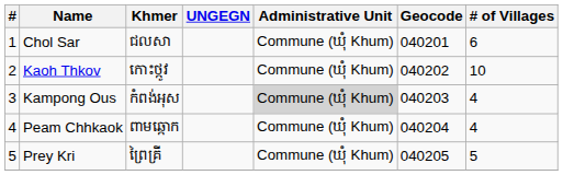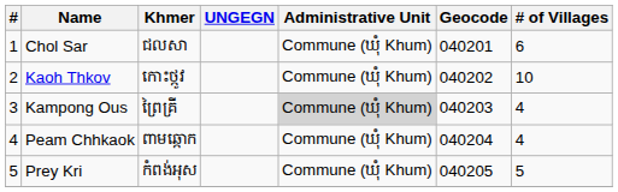 <table class="wikitable sortable">
 <tr>
 <th>#</th>
 <th>Name</th>
 <th>Khmer</th>
 <th><a href='#'>UNGEGN</a></th>
 <th>Administrative Unit</th>
 <th>Geocode</th>
 <th># of Villages</th>
 </tr>
 <tr>
 <td>1</td>
 <td>Chol Sar</td>
 <td>ជលសា</td>
 <td></td>
 <td>Commune (ឃុំ Khum)</td>
 <td>040201</td>
 <td>6</td>
 </tr>
 <tr>
 <td>2</td>
 <td><a href='#'>Kaoh Thkov</a></td>
 <td>កោះថ្កូវ</td>
 <td></td>
 <td>Commune (ឃុំ Khum)</td>
 <td>040202</td>
 <td>10</td>
 </tr>
 <tr>
 <td>3</td>
 <td>Kampong Ous</td>
-<td>កំពង់អុស</td>
+<td>ព្រៃគ្រី</td>
 <td></td>
 <td style="background: lightgrey;">Commune (ឃុំ Khum)</td>
 <td>040203</td>
 <td>4</td>
 </tr>
 <tr>
 <td>4</td>
 <td>Peam Chhkaok</td>
 <td>ពាមឆ្កោក</td>
 <td></td>
 <td>Commune (ឃុំ Khum)</td>
 <td>040204</td>
 <td>4</td>
 </tr>
 <tr>
 <td>5</td>
 <td>Prey Kri</td>
-<td>ព្រៃគ្រី</td>
+<td>កំពង់អុស</td>
 <td></td>
 <td>Commune (ឃុំ Khum)</td>
 <td>040205</td>
 <td>5</td>
 </tr>
 <tr>
 </tr>
 </table>
